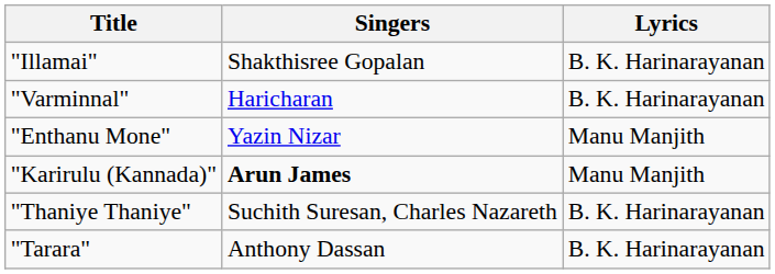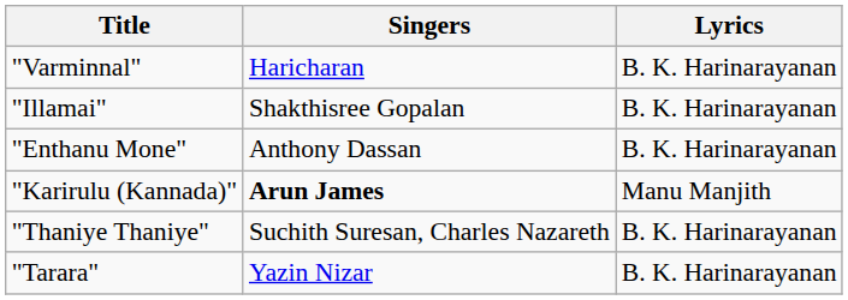 <table class="wikitable">
 <tr>
 <th>Title</th>
 <th>Singers</th>
 <th>Lyrics</th>
 </tr>
 <tr>
+<td>"Varminnal"</td>
+<td><a href='#'>Haricharan</a></td>
+<td>B. K. Harinarayanan</td>
+</tr>
+<tr>
 <td>"Illamai"</td>
 <td>Shakthisree Gopalan</td>
 <td>B. K. Harinarayanan</td>
 </tr>
 <tr>
-<td>"Varminnal"</td>
-<td><a href='#'>Haricharan</a></td>
+<td>"Enthanu Mone"</td>
+<td>Anthony Dassan</td>
 <td>B. K. Harinarayanan</td>
-</tr>
-<tr>
-<td>"Enthanu Mone"</td>
-<td><a href='#'>Yazin Nizar</a></td>
-<td>Manu Manjith</td>
 </tr>
 <tr>
 <td>"Karirulu (Kannada)"</td>
 <td><strong>Arun James</strong></td>
 <td>Manu Manjith</td>
 </tr>
 <tr>
 <td>"Thaniye Thaniye"</td>
 <td>Suchith Suresan, Charles Nazareth</td>
 <td>B. K. Harinarayanan</td>
 </tr>
 <tr>
 <td>"Tarara"</td>
-<td>Anthony Dassan</td>
+<td><a href='#'>Yazin Nizar</a></td>
 <td>B. K. Harinarayanan</td>
 </tr>
 </table>
